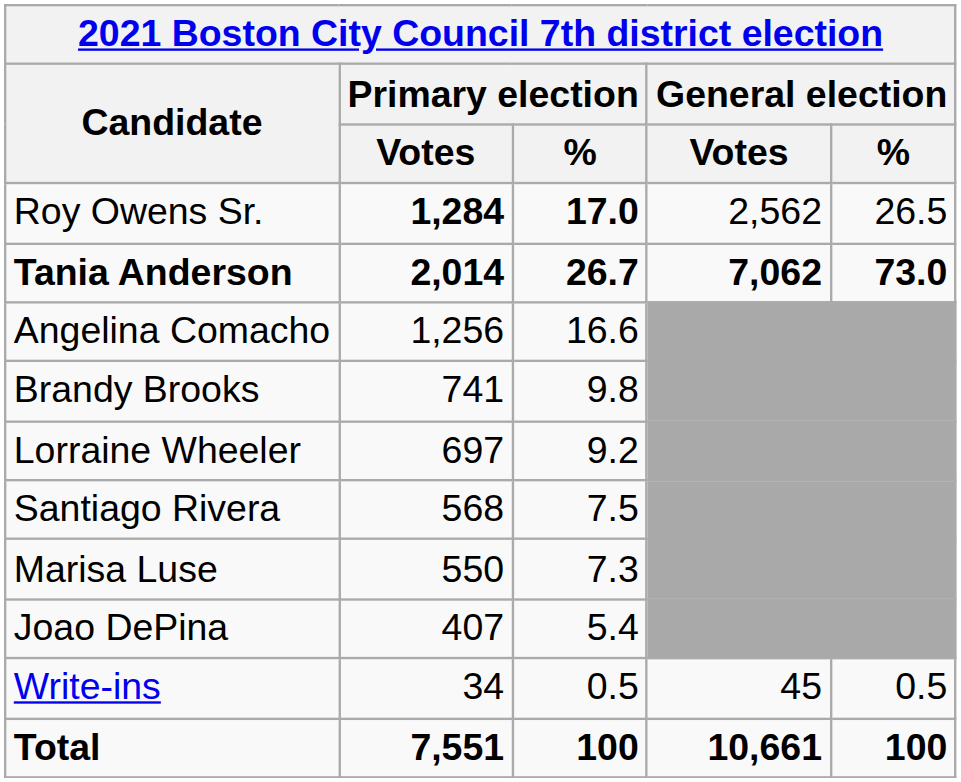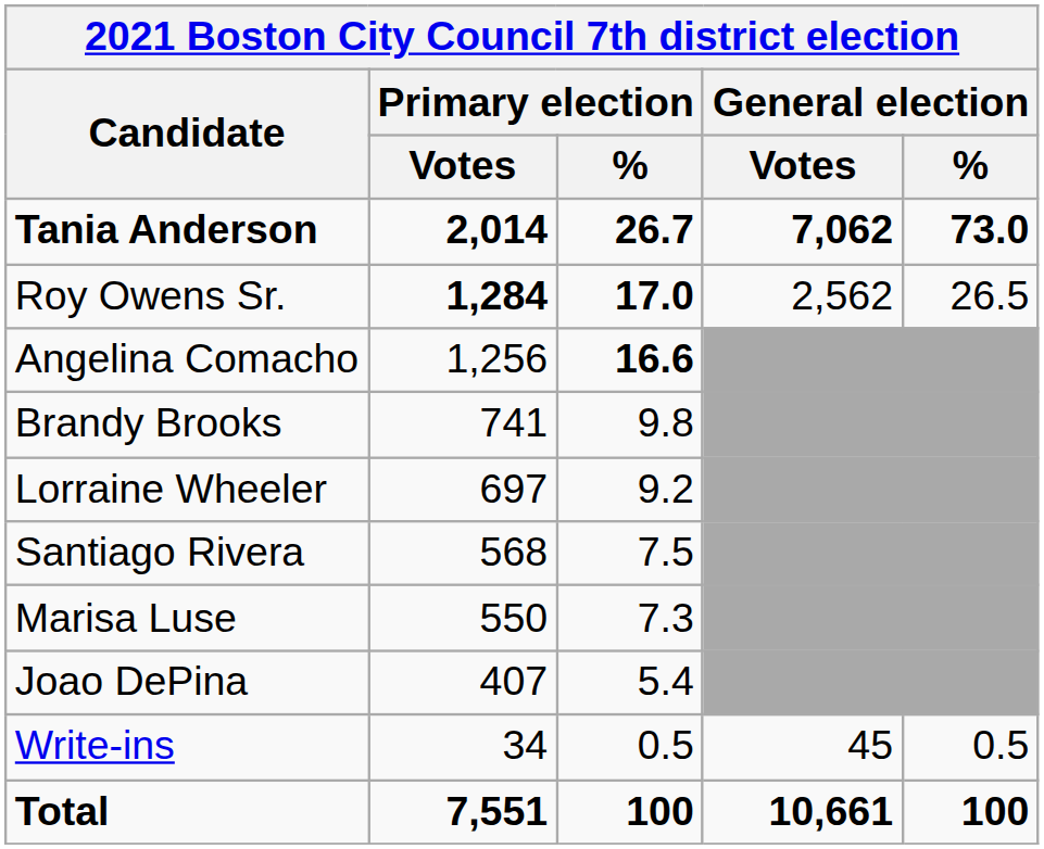 <table class=wikitable>
 <tr>
 <th colspan=5><a href='#'>2021 Boston City Council 7th district election</a></th>
 </tr>
 <tr>
 <th colspan=1 rowspan=2>Candidate</th>
 <th colspan=2><strong>Primary election</strong></th>
 <th colspan=2><strong>General election</strong></th>
 </tr>
 <tr>
 <th>Votes</th>
 <th>%</th>
 <th>Votes</th>
 <th>%</th>
 </tr>
 <tr>
+<td><strong>Tania Anderson</strong></td>
+<td align="right"><strong>2,014</strong></td>
+<td align="right"><strong>26.7</strong></td>
+<td align="right"><strong>7,062</strong></td>
+<td align="right"><strong>73.0</strong></td>
+</tr>
+<tr>
 <td>Roy Owens Sr.</td>
 <td align="right"><strong>1,284</strong></td>
 <td align="right"><strong>17.0</strong></td>
 <td align="right">2,562</td>
 <td align="right">26.5</td>
 </tr>
 <tr>
-<td><strong>Tania Anderson</strong></td>
-<td align="right"><strong>2,014</strong></td>
-<td align="right"><strong>26.7</strong></td>
-<td align="right"><strong>7,062</strong></td>
-<td align="right"><strong>73.0</strong></td>
-</tr>
-<tr>
 <td>Angelina Comacho</td>
 <td align="right">1,256</td>
-<td align="right">16.6</td>
+<td align="right"><strong>16.6</strong></td>
 <td colspan=2 bgcolor=darkgray> </td>
 </tr>
 <tr>
 <td>Brandy Brooks</td>
 <td align="right">741</td>
 <td align="right">9.8</td>
 <td colspan=2 bgcolor=darkgray> </td>
 </tr>
 <tr>
 <td>Lorraine Wheeler</td>
 <td align="right">697</td>
 <td align="right">9.2</td>
 <td colspan=2 bgcolor=darkgray> </td>
 </tr>
 <tr>
 <td>Santiago Rivera</td>
 <td align="right">568</td>
 <td align="right">7.5</td>
 <td colspan=2 bgcolor=darkgray> </td>
 </tr>
 <tr>
 <td>Marisa Luse</td>
 <td align="right">550</td>
 <td align="right">7.3</td>
 <td colspan=2 bgcolor=darkgray> </td>
 </tr>
 <tr>
 <td>Joao  DePina</td>
 <td align="right">407</td>
 <td align="right">5.4</td>
 <td colspan=2 bgcolor=darkgray> </td>
 </tr>
 <tr>
 <td><a href='#'>Write-ins</a></td>
 <td align="right">34</td>
 <td align="right">0.5</td>
 <td align="right">45</td>
 <td align="right">0.5</td>
 </tr>
 <tr>
 <td><strong>Total</strong></td>
 <td align="right"><strong>7,551</strong></td>
 <td align="right"><strong>100</strong></td>
 <td align="right"><strong>10,661</strong></td>
 <td align="right"><strong>100</strong></td>
 </tr>
 </table>
